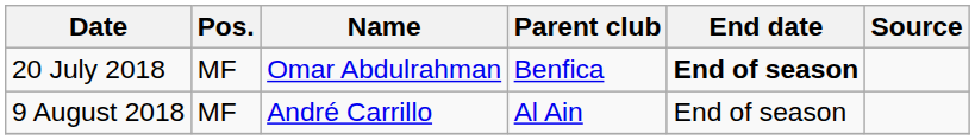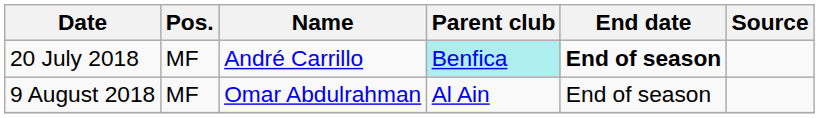 <table class="wikitable" style="text-align:left">
 <tr>
 <th>Date</th>
 <th>Pos.</th>
 <th>Name</th>
 <th>Parent club</th>
 <th>End date</th>
 <th>Source</th>
 </tr>
 <tr>
 <td>20 July 2018</td>
 <td>MF</td>
-<td> <a href='#'>Omar Abdulrahman</a></td>
-<td> <a href='#'>Benfica</a></td>
+<td> <a href='#'>André Carrillo</a></td>
+<td style="background: paleturquoise;"> <a href='#'>Benfica</a></td>
 <td><strong>End of season</strong></td>
 <td></td>
 </tr>
 <tr>
 <td>9 August 2018</td>
 <td>MF</td>
-<td> <a href='#'>André Carrillo</a></td>
+<td> <a href='#'>Omar Abdulrahman</a></td>
 <td> <a href='#'>Al Ain</a></td>
 <td>End of season</td>
 <td></td>
 </tr>
 <tr>
 </tr>
 </table>
